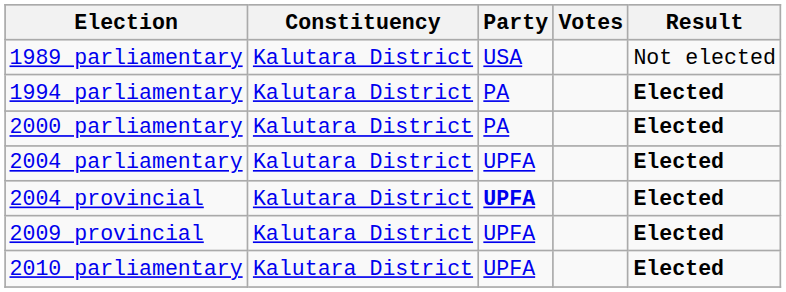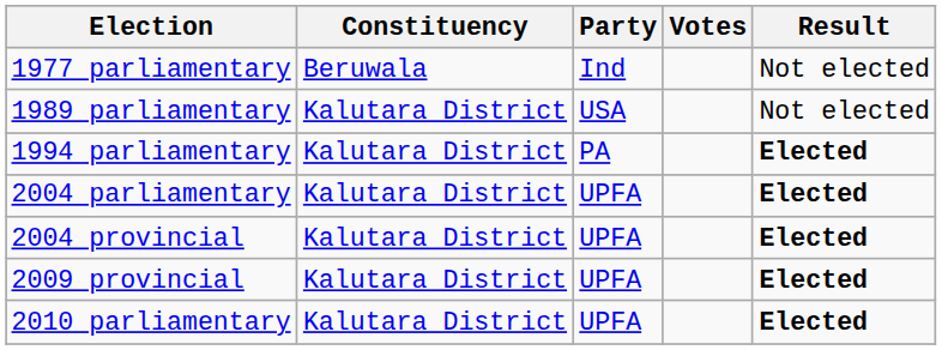 <table class="wikitable" style="text-align:left;margin:1em auto;">
 <tr>
 <th scope=col>Election</th>
 <th scope=col>Constituency</th>
 <th scope=col>Party</th>
 <th scope=col>Votes</th>
 <th scope=col>Result</th>
+</tr>
+<tr>
+<td><a href='#'>1977 parliamentary</a></td>
+<td><a href='#'>Beruwala</a></td>
+<td><a href='#'>Ind</a></td>
+<td align=right></td>
+<td>Not elected</td>
 </tr>
 <tr>
 <td><a href='#'>1989 parliamentary</a></td>
 <td><a href='#'>Kalutara District</a></td>
 <td><a href='#'>USA</a></td>
 <td align=right></td>
 <td>Not elected</td>
 </tr>
 <tr>
 <td><a href='#'>1994 parliamentary</a></td>
 <td><a href='#'>Kalutara District</a></td>
 <td><a href='#'>PA</a></td>
 <td align=right></td>
 <td><strong>Elected</strong></td>
 </tr>
 <tr>
-<td><a href='#'>2000 parliamentary</a></td>
-<td><a href='#'>Kalutara District</a></td>
-<td><a href='#'>PA</a></td>
-<td align=right></td>
-<td><strong>Elected</strong></td>
-</tr>
-<tr>
 <td><a href='#'>2004 parliamentary</a></td>
 <td><a href='#'>Kalutara District</a></td>
 <td><a href='#'>UPFA</a></td>
 <td align=right></td>
 <td><strong>Elected</strong></td>
 </tr>
 <tr>
 <td><a href='#'>2004 provincial</a></td>
 <td><a href='#'>Kalutara District</a></td>
-<td><strong><a href='#'>UPFA</a></strong></td>
+<td><a href='#'>UPFA</a></td>
 <td align=right></td>
 <td><strong>Elected</strong></td>
 </tr>
 <tr>
 <td><a href='#'>2009 provincial</a></td>
 <td><a href='#'>Kalutara District</a></td>
 <td><a href='#'>UPFA</a></td>
 <td align=right></td>
 <td><strong>Elected</strong></td>
 </tr>
 <tr>
 <td><a href='#'>2010 parliamentary</a></td>
 <td><a href='#'>Kalutara District</a></td>
 <td><a href='#'>UPFA</a></td>
 <td align=right></td>
 <td><strong>Elected</strong></td>
 </tr>
 </table>
